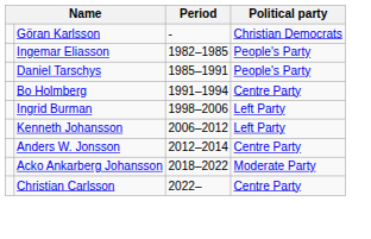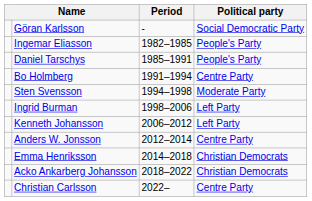 <table class="wikitable">
 <tr>
 <th colspan="2">Name</th>
 <th>Period</th>
 <th>Political party</th>
 </tr>
 <tr>
 <td bgcolor=> </td>
 <td><a href='#'>Göran Karlsson</a></td>
 <td>-</td>
-<td><a href='#'>Christian Democrats</a></td>
+<td><a href='#'>Social Democratic Party</a></td>
 </tr>
 <tr>
 <td bgcolor=> </td>
 <td><a href='#'>Ingemar Eliasson</a></td>
 <td>1982–1985</td>
 <td><a href='#'>People's Party</a></td>
 </tr>
 <tr>
 <td bgcolor=> </td>
 <td><a href='#'>Daniel Tarschys</a></td>
 <td>1985–1991</td>
 <td><a href='#'>People's Party</a></td>
 </tr>
 <tr>
 <td bgcolor=> </td>
 <td><a href='#'>Bo Holmberg</a></td>
 <td>1991–1994</td>
 <td><a href='#'>Centre Party</a></td>
 </tr>
 <tr>
 <td bgcolor=> </td>
+<td><a href='#'>Sten Svensson</a></td>
+<td>1994–1998</td>
+<td><a href='#'>Moderate Party</a></td>
+</tr>
+<tr>
+<td bgcolor=> </td>
 <td><a href='#'>Ingrid Burman</a></td>
 <td>1998–2006</td>
 <td><a href='#'>Left Party</a></td>
 </tr>
 <tr>
 <td bgcolor=> </td>
 <td><a href='#'>Kenneth Johansson</a></td>
 <td>2006–2012</td>
 <td><a href='#'>Left Party</a></td>
 </tr>
 <tr>
 <td bgcolor=> </td>
 <td><a href='#'>Anders W. Jonsson</a></td>
 <td>2012–2014</td>
 <td><a href='#'>Centre Party</a></td>
 </tr>
 <tr>
 <td bgcolor=> </td>
+<td><a href='#'>Emma Henriksson</a></td>
+<td>2014–2018</td>
+<td><a href='#'>Christian Democrats</a></td>
+</tr>
+<tr>
+<td bgcolor=> </td>
 <td><a href='#'>Acko Ankarberg Johansson</a></td>
 <td>2018–2022</td>
-<td><a href='#'>Moderate Party</a></td>
+<td><a href='#'>Christian Democrats</a></td>
 </tr>
 <tr>
 <td bgcolor=> </td>
 <td><a href='#'>Christian Carlsson</a></td>
 <td>2022–</td>
 <td><a href='#'>Centre Party</a></td>
 </tr>
 </table>
